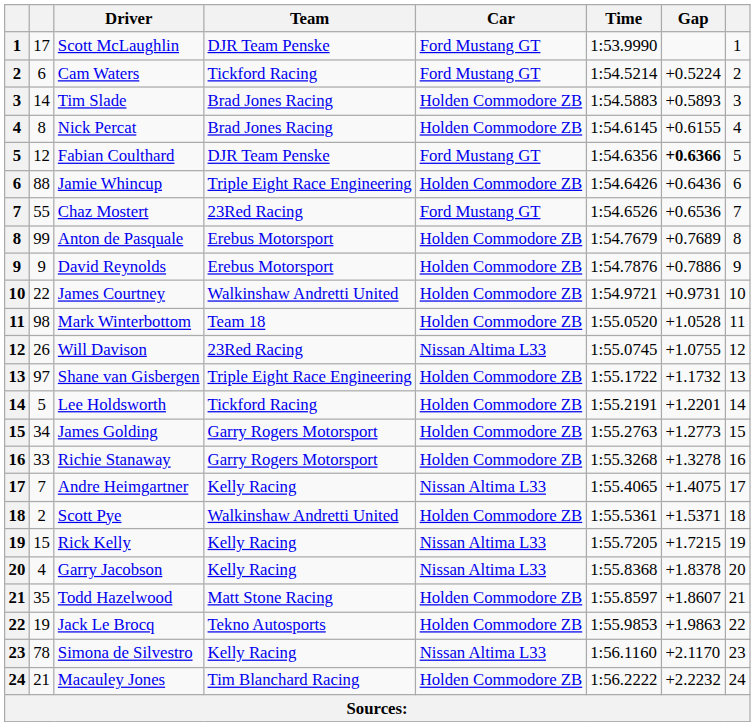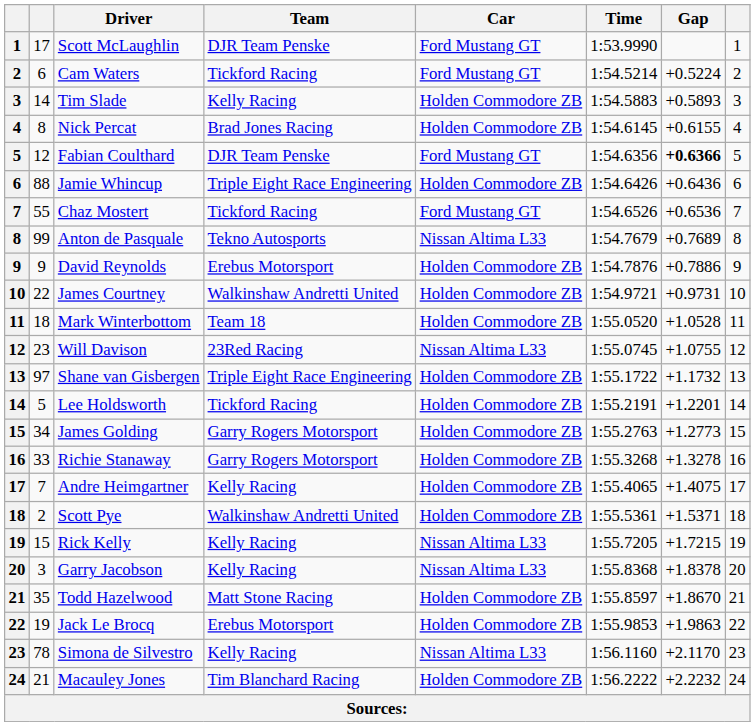 <table class="wikitable" style="font-size: 85%">
 <tr>
 <th></th>
 <th></th>
 <th>Driver</th>
 <th>Team</th>
 <th>Car</th>
 <th>Time</th>
 <th>Gap</th>
 <th></th>
 </tr>
 <tr>
 <th>1</th>
 <td align="center">17</td>
 <td> <a href='#'>Scott McLaughlin</a></td>
 <td><a href='#'>DJR Team Penske</a></td>
 <td><a href='#'>Ford Mustang GT</a></td>
 <td>1:53.9990</td>
 <td></td>
 <td align="center">1</td>
 </tr>
 <tr>
 <th>2</th>
 <td align="center">6</td>
 <td> <a href='#'>Cam Waters</a></td>
 <td><a href='#'>Tickford Racing</a></td>
 <td><a href='#'>Ford Mustang GT</a></td>
 <td>1:54.5214</td>
 <td>+0.5224</td>
 <td align="center">2</td>
 </tr>
 <tr>
 <th>3</th>
 <td align="center">14</td>
 <td> <a href='#'>Tim Slade</a></td>
-<td><a href='#'>Brad Jones Racing</a></td>
+<td><a href='#'>Kelly Racing</a></td>
 <td><a href='#'>Holden Commodore ZB</a></td>
 <td>1:54.5883</td>
 <td>+0.5893</td>
 <td align="center">3</td>
 </tr>
 <tr>
 <th>4</th>
 <td align="center">8</td>
 <td> <a href='#'>Nick Percat</a></td>
 <td><a href='#'>Brad Jones Racing</a></td>
 <td><a href='#'>Holden Commodore ZB</a></td>
 <td>1:54.6145</td>
 <td>+0.6155</td>
 <td align="center">4</td>
 </tr>
 <tr>
 <th>5</th>
 <td align="center">12</td>
 <td> <a href='#'>Fabian Coulthard</a></td>
 <td><a href='#'>DJR Team Penske</a></td>
 <td><a href='#'>Ford Mustang GT</a></td>
 <td>1:54.6356</td>
 <td><strong>+0.6366</strong></td>
 <td align="center">5</td>
 </tr>
 <tr>
 <th>6</th>
 <td align="center">88</td>
 <td> <a href='#'>Jamie Whincup</a></td>
 <td><a href='#'>Triple Eight Race Engineering</a></td>
 <td><a href='#'>Holden Commodore ZB</a></td>
 <td>1:54.6426</td>
 <td>+0.6436</td>
 <td align="center">6</td>
 </tr>
 <tr>
 <th>7</th>
 <td align="center">55</td>
 <td> <a href='#'>Chaz Mostert</a></td>
-<td><a href='#'>23Red Racing</a></td>
+<td><a href='#'>Tickford Racing</a></td>
 <td><a href='#'>Ford Mustang GT</a></td>
 <td>1:54.6526</td>
 <td>+0.6536</td>
 <td align="center">7</td>
 </tr>
 <tr>
 <th>8</th>
 <td align="center">99</td>
 <td> <a href='#'>Anton de Pasquale</a></td>
-<td><a href='#'>Erebus Motorsport</a></td>
-<td><a href='#'>Holden Commodore ZB</a></td>
+<td><a href='#'>Tekno Autosports</a></td>
+<td><a href='#'>Nissan Altima L33</a></td>
 <td>1:54.7679</td>
 <td>+0.7689</td>
 <td align="center">8</td>
 </tr>
 <tr>
 <th>9</th>
 <td align="center">9</td>
 <td> <a href='#'>David Reynolds</a></td>
 <td><a href='#'>Erebus Motorsport</a></td>
 <td><a href='#'>Holden Commodore ZB</a></td>
 <td>1:54.7876</td>
 <td>+0.7886</td>
 <td align="center">9</td>
 </tr>
 <tr>
 <th>10</th>
 <td align="center">22</td>
 <td> <a href='#'>James Courtney</a></td>
 <td><a href='#'>Walkinshaw Andretti United</a></td>
 <td><a href='#'>Holden Commodore ZB</a></td>
 <td>1:54.9721</td>
 <td>+0.9731</td>
 <td align="center">10</td>
 </tr>
 <tr>
 <th>11</th>
-<td align="center">98</td>
+<td align="center">18</td>
 <td> <a href='#'>Mark Winterbottom</a></td>
 <td><a href='#'>Team 18</a></td>
 <td><a href='#'>Holden Commodore ZB</a></td>
 <td>1:55.0520</td>
 <td>+1.0528</td>
 <td align="center">11</td>
 </tr>
 <tr>
 <th>12</th>
-<td align="center">26</td>
+<td align="center">23</td>
 <td> <a href='#'>Will Davison</a></td>
 <td><a href='#'>23Red Racing</a></td>
 <td><a href='#'>Nissan Altima L33</a></td>
 <td>1:55.0745</td>
 <td>+1.0755</td>
 <td align="center">12</td>
 </tr>
 <tr>
 <th>13</th>
 <td align="center">97</td>
 <td> <a href='#'>Shane van Gisbergen</a></td>
 <td><a href='#'>Triple Eight Race Engineering</a></td>
 <td><a href='#'>Holden Commodore ZB</a></td>
 <td>1:55.1722</td>
 <td>+1.1732</td>
 <td align="center">13</td>
 </tr>
 <tr>
 <th>14</th>
 <td align="center">5</td>
 <td> <a href='#'>Lee Holdsworth</a></td>
 <td><a href='#'>Tickford Racing</a></td>
 <td><a href='#'>Holden Commodore ZB</a></td>
 <td>1:55.2191</td>
 <td>+1.2201</td>
 <td align="center">14</td>
 </tr>
 <tr>
 <th>15</th>
 <td align="center">34</td>
 <td> <a href='#'>James Golding</a></td>
 <td><a href='#'>Garry Rogers Motorsport</a></td>
 <td><a href='#'>Holden Commodore ZB</a></td>
 <td>1:55.2763</td>
 <td>+1.2773</td>
 <td align="center">15</td>
 </tr>
 <tr>
 <th>16</th>
 <td align="center">33</td>
 <td> <a href='#'>Richie Stanaway</a></td>
 <td><a href='#'>Garry Rogers Motorsport</a></td>
 <td><a href='#'>Holden Commodore ZB</a></td>
 <td>1:55.3268</td>
 <td>+1.3278</td>
 <td align="center">16</td>
 </tr>
 <tr>
 <th>17</th>
 <td align="center">7</td>
 <td> <a href='#'>Andre Heimgartner</a></td>
 <td><a href='#'>Kelly Racing</a></td>
-<td><a href='#'>Nissan Altima L33</a></td>
+<td><a href='#'>Holden Commodore ZB</a></td>
 <td>1:55.4065</td>
 <td>+1.4075</td>
 <td align="center">17</td>
 </tr>
 <tr>
 <th>18</th>
 <td align="center">2</td>
 <td> <a href='#'>Scott Pye</a></td>
 <td><a href='#'>Walkinshaw Andretti United</a></td>
 <td><a href='#'>Holden Commodore ZB</a></td>
 <td>1:55.5361</td>
 <td>+1.5371</td>
 <td align="center">18</td>
 </tr>
 <tr>
 <th>19</th>
 <td align="center">15</td>
 <td> <a href='#'>Rick Kelly</a></td>
 <td><a href='#'>Kelly Racing</a></td>
 <td><a href='#'>Nissan Altima L33</a></td>
 <td>1:55.7205</td>
 <td>+1.7215</td>
 <td align="center">19</td>
 </tr>
 <tr>
 <th>20</th>
-<td align="center">4</td>
+<td align="center">3</td>
 <td> <a href='#'>Garry Jacobson</a></td>
 <td><a href='#'>Kelly Racing</a></td>
 <td><a href='#'>Nissan Altima L33</a></td>
 <td>1:55.8368</td>
 <td>+1.8378</td>
 <td align="center">20</td>
 </tr>
 <tr>
 <th>21</th>
 <td align="center">35</td>
 <td> <a href='#'>Todd Hazelwood</a></td>
 <td><a href='#'>Matt Stone Racing</a></td>
 <td><a href='#'>Holden Commodore ZB</a></td>
 <td>1:55.8597</td>
-<td>+1.8607</td>
+<td>+1.8670</td>
 <td align="center">21</td>
 </tr>
 <tr>
 <th>22</th>
 <td align="center">19</td>
 <td> <a href='#'>Jack Le Brocq</a></td>
-<td><a href='#'>Tekno Autosports</a></td>
+<td><a href='#'>Erebus Motorsport</a></td>
 <td><a href='#'>Holden Commodore ZB</a></td>
 <td>1:55.9853</td>
 <td>+1.9863</td>
 <td align="center">22</td>
 </tr>
 <tr>
 <th>23</th>
 <td align="center">78</td>
 <td> <a href='#'>Simona de Silvestro</a></td>
 <td><a href='#'>Kelly Racing</a></td>
 <td><a href='#'>Nissan Altima L33</a></td>
 <td>1:56.1160</td>
 <td>+2.1170</td>
 <td align="center">23</td>
 </tr>
 <tr>
 <th>24</th>
 <td align="center">21</td>
 <td> <a href='#'>Macauley Jones</a></td>
 <td><a href='#'>Tim Blanchard Racing</a></td>
 <td><a href='#'>Holden Commodore ZB</a></td>
 <td>1:56.2222</td>
 <td>+2.2232</td>
 <td align="center">24</td>
 </tr>
 <tr>
 <th colspan="8">Sources:</th>
 </tr>
 </table>
